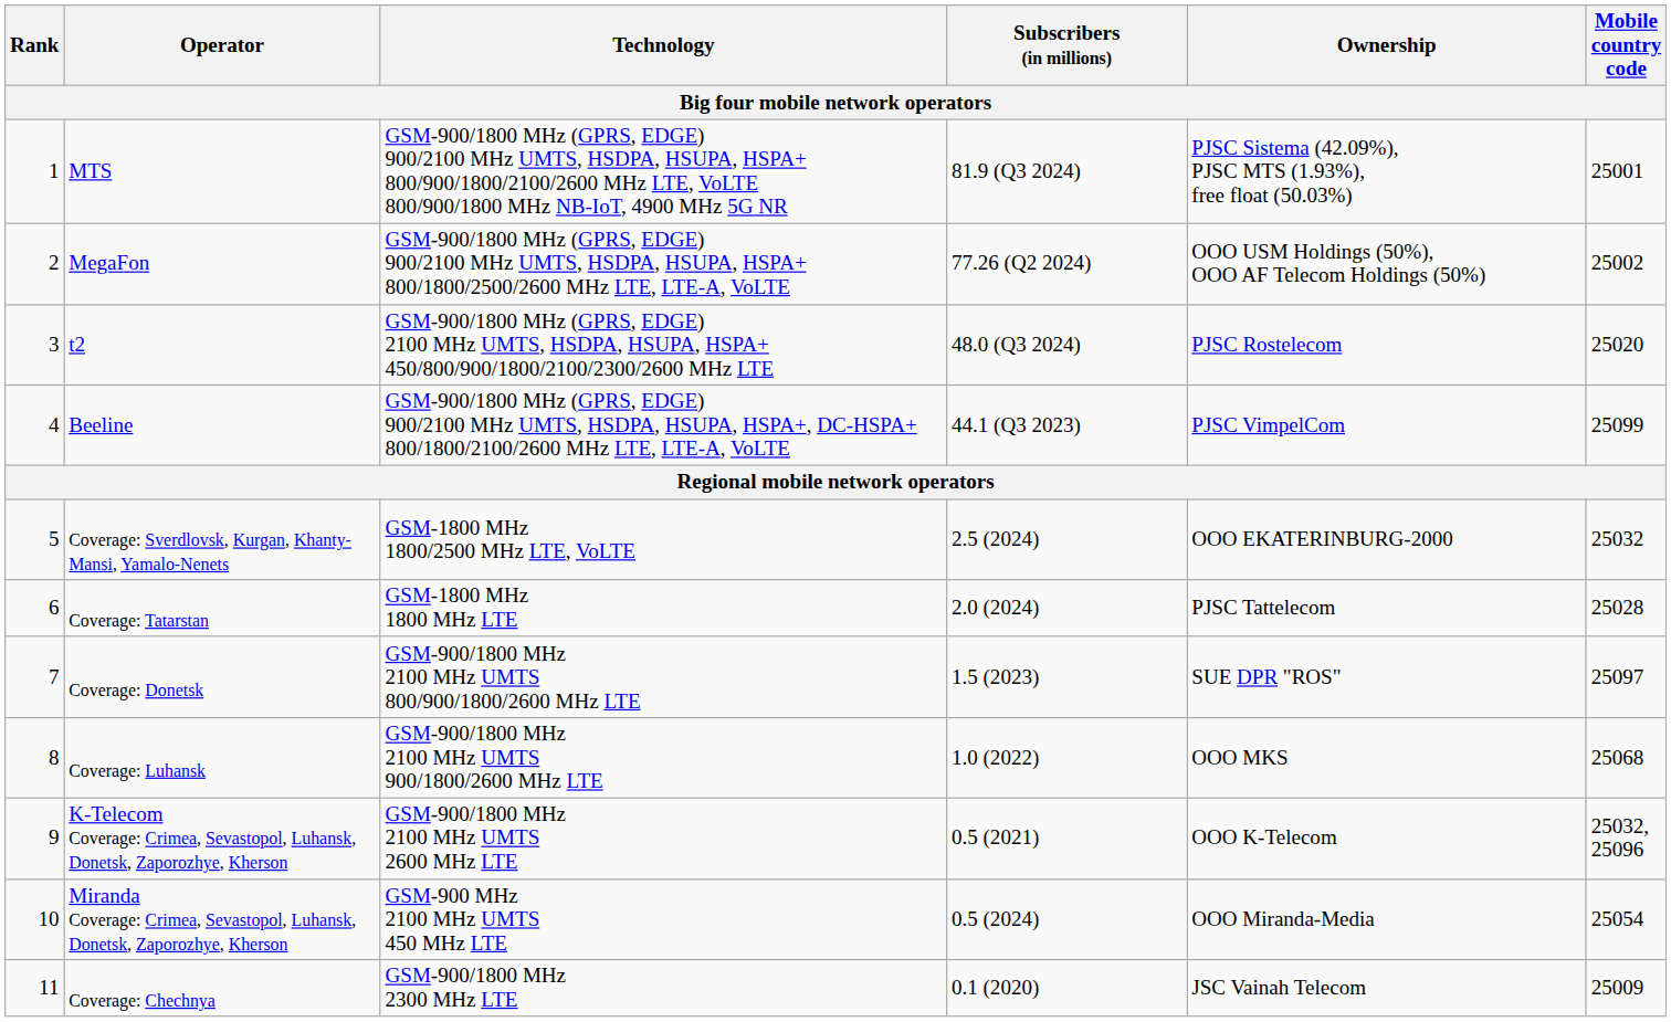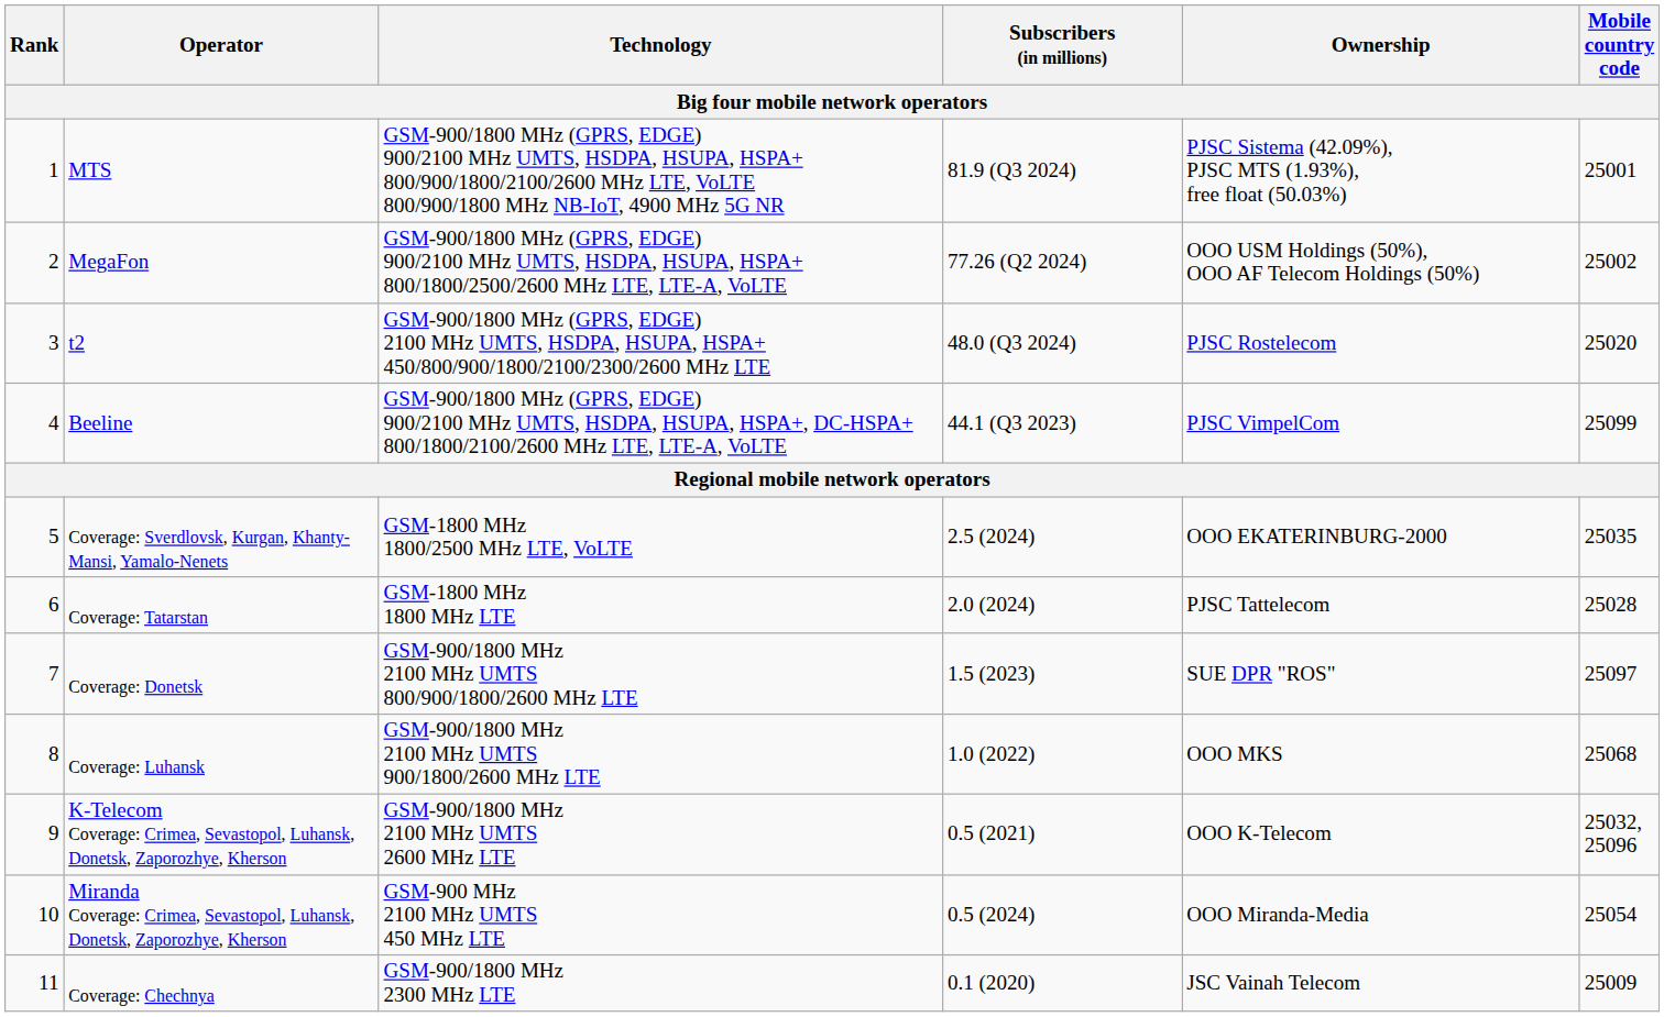 <table class="wikitable" style="width:100%;">
 <tr>
 <th style="width:3%;">Rank</th>
 <th style="width:20%;">Operator</th>
 <th style="width:35%;">Technology</th>
 <th style="width:15%;">Subscribers<br><small>(in millions)</small></th>
 <th style="width:25%;">Ownership</th>
 <th><a href='#'>Mobile country code</a></th>
 </tr>
 <tr>
 <th colspan="6" style="text-align:center;">Big four mobile network operators</th>
 </tr>
 <tr>
 <td align=right>1</td>
 <td><a href='#'>MTS</a></td>
 <td><a href='#'>GSM</a>-900/1800 MHz (<a href='#'>GPRS</a>, <a href='#'>EDGE</a>)<br>900/2100 MHz <a href='#'>UMTS</a>, <a href='#'>HSDPA</a>, <a href='#'>HSUPA</a>, <a href='#'>HSPA+</a><br>800/900/1800/2100/2600 MHz <a href='#'>LTE</a>, <a href='#'>VoLTE</a><br>800/900/1800 MHz <a href='#'>NB-IoT</a>, 4900 MHz <a href='#'>5G NR</a></td>
 <td>81.9 (Q3 2024)</td>
 <td><a href='#'>PJSC Sistema</a> (42.09%),<br>PJSC MTS (1.93%),<br>free float (50.03%)</td>
 <td>25001</td>
 </tr>
 <tr>
 <td align=right>2</td>
 <td><a href='#'>MegaFon</a></td>
 <td><a href='#'>GSM</a>-900/1800 MHz (<a href='#'>GPRS</a>, <a href='#'>EDGE</a>)<br>900/2100 MHz <a href='#'>UMTS</a>, <a href='#'>HSDPA</a>, <a href='#'>HSUPA</a>, <a href='#'>HSPA+</a><br>800/1800/2500/2600 MHz <a href='#'>LTE</a>, <a href='#'>LTE-A</a>, <a href='#'>VoLTE</a></td>
 <td>77.26 (Q2 2024)</td>
 <td>OOO USM Holdings (50%),<br>OOO AF Telecom Holdings (50%)</td>
 <td>25002</td>
 </tr>
 <tr>
 <td align=right>3</td>
 <td><a href='#'>t2</a></td>
 <td><a href='#'>GSM</a>-900/1800 MHz (<a href='#'>GPRS</a>, <a href='#'>EDGE</a>)<br>2100 MHz <a href='#'>UMTS</a>, <a href='#'>HSDPA</a>, <a href='#'>HSUPA</a>, <a href='#'>HSPA+</a><br>450/800/900/1800/2100/2300/2600 MHz <a href='#'>LTE</a></td>
 <td>48.0 (Q3 2024)</td>
 <td><a href='#'>PJSC Rostelecom</a></td>
 <td>25020</td>
 </tr>
 <tr>
 <td align=right>4</td>
 <td><a href='#'>Beeline</a></td>
 <td><a href='#'>GSM</a>-900/1800 MHz (<a href='#'>GPRS</a>, <a href='#'>EDGE</a>)<br>900/2100 MHz <a href='#'>UMTS</a>, <a href='#'>HSDPA</a>, <a href='#'>HSUPA</a>, <a href='#'>HSPA+</a>, <a href='#'>DC-HSPA+</a><br>800/1800/2100/2600 MHz <a href='#'>LTE</a>, <a href='#'>LTE-A</a>, <a href='#'>VoLTE</a></td>
 <td>44.1 (Q3 2023)</td>
 <td><a href='#'>PJSC VimpelCom</a></td>
 <td>25099</td>
 </tr>
 <tr>
 <th colspan="6" style="text-align:center;">Regional mobile network operators</th>
 </tr>
 <tr>
 <td align=right>5</td>
 <td><br><small>Coverage: <a href='#'>Sverdlovsk</a>, <a href='#'>Kurgan</a>, <a href='#'>Khanty-Mansi</a>, <a href='#'>Yamalo-Nenets</a></small></td>
 <td><a href='#'>GSM</a>-1800 MHz <br>1800/2500 MHz <a href='#'>LTE</a>, <a href='#'>VoLTE</a></td>
 <td>2.5 (2024)</td>
 <td>OOO EKATERINBURG-2000</td>
-<td>25032</td>
+<td>25035</td>
 </tr>
 <tr>
 <td align=right>6</td>
 <td><br><small>Coverage: <a href='#'>Tatarstan</a></small></td>
 <td><a href='#'>GSM</a>-1800 MHz <br>1800 MHz <a href='#'>LTE</a></td>
 <td>2.0 (2024)</td>
 <td>PJSC Tattelecom</td>
 <td>25028</td>
 </tr>
 <tr>
 <td align=right>7</td>
 <td><br><small>Coverage: <a href='#'>Donetsk</a></small></td>
 <td><a href='#'>GSM</a>-900/1800 MHz <br>2100 MHz <a href='#'>UMTS</a><br>800/900/1800/2600 MHz <a href='#'>LTE</a></td>
 <td>1.5 (2023)</td>
 <td>SUE <a href='#'>DPR</a> "ROS"</td>
 <td>25097</td>
 </tr>
 <tr>
 <td align=right>8</td>
 <td><br><small>Coverage: <a href='#'>Luhansk</a></small></td>
 <td><a href='#'>GSM</a>-900/1800 MHz <br>2100 MHz <a href='#'>UMTS</a><br>900/1800/2600 MHz <a href='#'>LTE</a></td>
 <td>1.0 (2022)</td>
 <td>OOO MKS</td>
 <td>25068</td>
 </tr>
 <tr>
 <td align=right>9</td>
 <td><a href='#'>K-Telecom</a><br><small>Coverage: <a href='#'>Crimea</a>, <a href='#'>Sevastopol</a>, <a href='#'>Luhansk</a>, <a href='#'>Donetsk</a>, <a href='#'>Zaporozhye</a>, <a href='#'>Kherson</a></small></td>
 <td><a href='#'>GSM</a>-900/1800 MHz <br>2100 MHz <a href='#'>UMTS</a><br>2600 MHz <a href='#'>LTE</a></td>
 <td>0.5 (2021)</td>
 <td>OOO K-Telecom</td>
 <td>25032, 25096</td>
 </tr>
 <tr>
 <td align=right>10</td>
 <td><a href='#'>Miranda</a><br><small>Coverage: <a href='#'>Crimea</a>, <a href='#'>Sevastopol</a>, <a href='#'>Luhansk</a>, <a href='#'>Donetsk</a>, <a href='#'>Zaporozhye</a>, <a href='#'>Kherson</a></small></td>
 <td><a href='#'>GSM</a>-900 MHz <br>2100 MHz <a href='#'>UMTS</a><br>450 MHz <a href='#'>LTE</a></td>
 <td>0.5 (2024)</td>
 <td>OOO Miranda-Media</td>
 <td>25054</td>
 </tr>
 <tr>
 <td align=right>11</td>
 <td><br><small>Coverage: <a href='#'>Chechnya</a></small></td>
 <td><a href='#'>GSM</a>-900/1800 MHz <br>2300 MHz <a href='#'>LTE</a></td>
 <td>0.1 (2020)</td>
 <td>JSC Vainah Telecom</td>
 <td>25009</td>
 </tr>
 </table>
